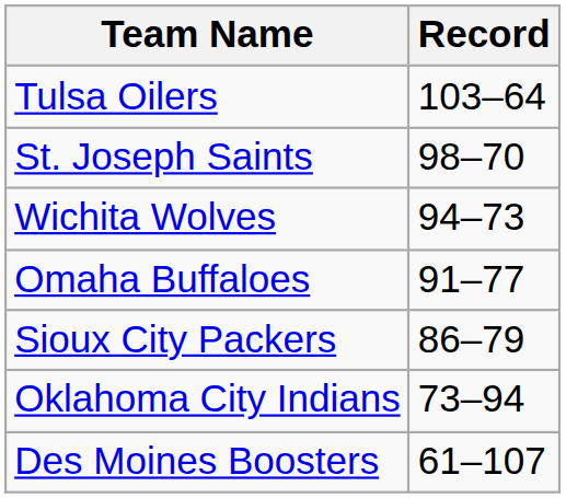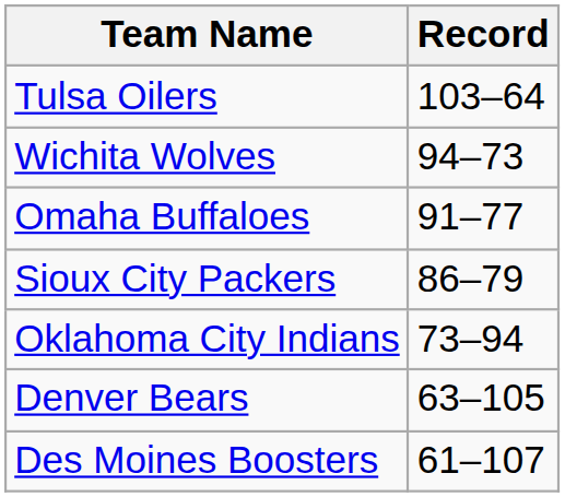 <table class="wikitable">
 <tr>
 <th>Team Name</th>
 <th>Record</th>
 </tr>
 <tr>
 <td><a href='#'>Tulsa Oilers</a></td>
 <td>103–64</td>
-</tr>
-<tr>
-<td><a href='#'>St. Joseph Saints</a></td>
-<td>98–70</td>
 </tr>
 <tr>
 <td><a href='#'>Wichita Wolves</a></td>
 <td>94–73</td>
 </tr>
 <tr>
 <td><a href='#'>Omaha Buffaloes</a></td>
 <td>91–77</td>
 </tr>
 <tr>
 <td><a href='#'>Sioux City Packers</a></td>
 <td>86–79</td>
 </tr>
 <tr>
 <td><a href='#'>Oklahoma City Indians</a></td>
 <td>73–94</td>
 </tr>
 <tr>
+<td><a href='#'>Denver Bears</a></td>
+<td>63–105</td>
+</tr>
+<tr>
 <td><a href='#'>Des Moines Boosters</a></td>
 <td>61–107</td>
 </tr>
 </table>
